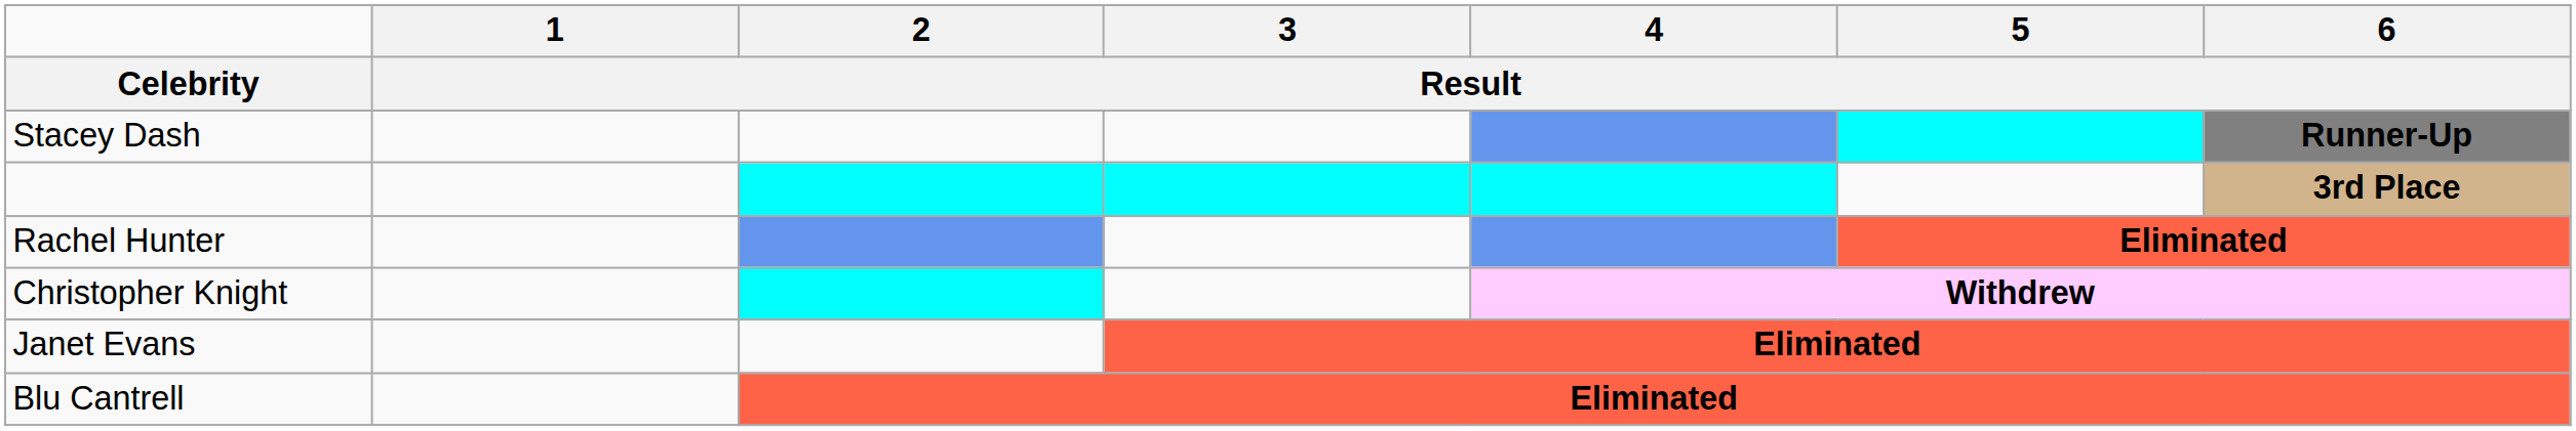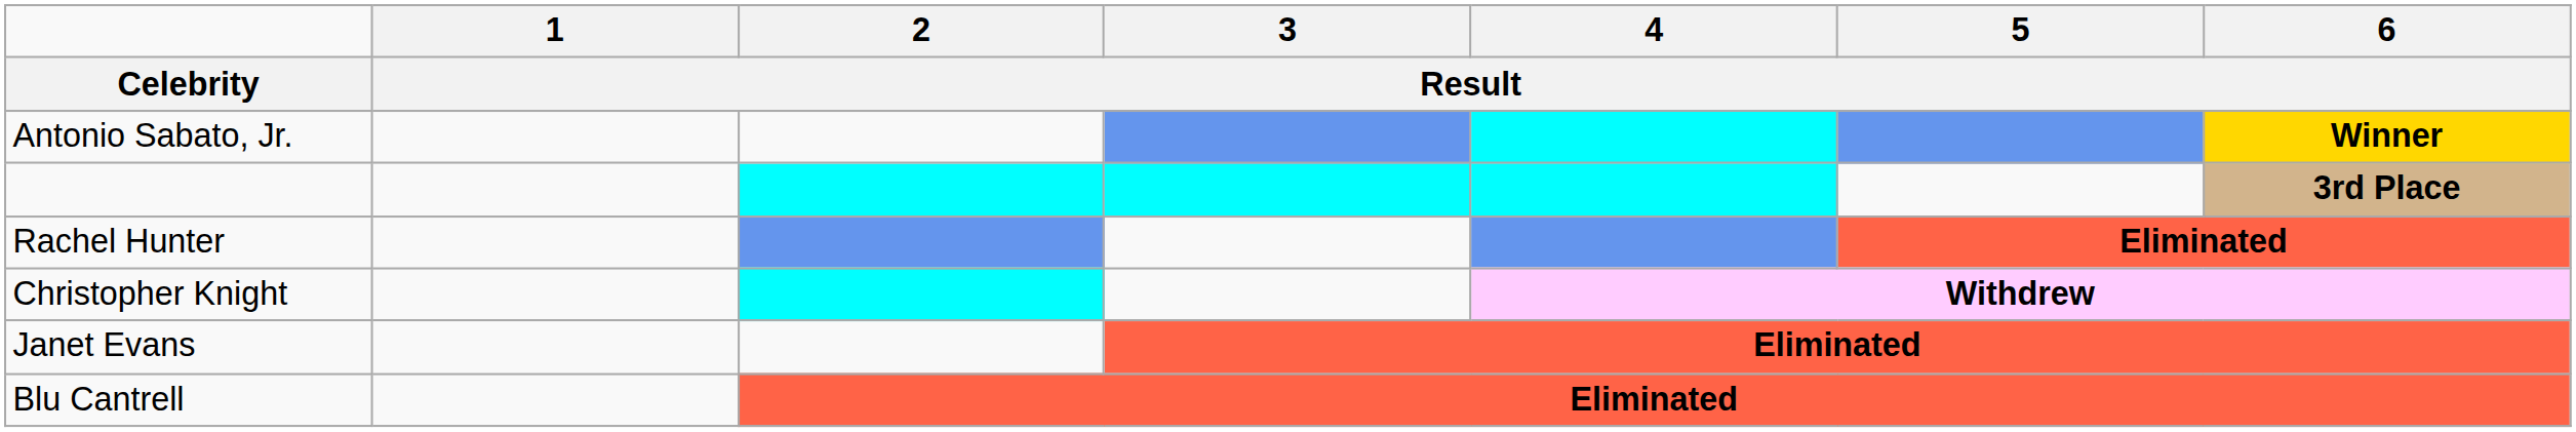 <table class="wikitable" width=98%>
 <tr>
 <td></td>
 <th style="width: 14%;">1</th>
 <th style="width: 14%;">2</th>
 <th style="width: 14%;">3</th>
 <th style="width: 14%;">4</th>
 <th style="width: 14%;">5</th>
 <th style="width: 14%;">6</th>
 </tr>
 <tr>
 <th style="width: 14%;">Celebrity</th>
 <th colspan="6" align="center">Result</th>
 </tr>
 <tr>
-<td>Stacey Dash</td>
-<td></td>
+<td>Antonio Sabato, Jr.</td>
 <td></td>
 <td></td>
 <td bgcolor=cornflowerblue align="center"></td>
 <td bgcolor=aqua align="center"></td>
-<td bgcolor="gray" align="center"><strong>Runner-Up</strong></td>
+<td bgcolor=cornflowerblue align="center"></td>
+<td bgcolor="gold" align="center"><strong>Winner</strong></td>
 </tr>
 <tr>
 <td></td>
 <td></td>
 <td bgcolor=aqua align="center"></td>
 <td bgcolor=aqua align="center"></td>
 <td bgcolor=aqua align="center"></td>
 <td></td>
 <td bgcolor="tan" align="center"><strong>3rd Place</strong></td>
 </tr>
 <tr>
 <td>Rachel Hunter</td>
 <td></td>
 <td bgcolor=cornflowerblue align="center"></td>
 <td></td>
 <td bgcolor=cornflowerblue align="center"></td>
 <td bgcolor="tomato" colspan="2" align="center"><strong>Eliminated</strong></td>
 </tr>
 <tr>
 <td>Christopher Knight</td>
 <td></td>
 <td bgcolor=aqua align="center"></td>
 <td></td>
 <td bgcolor="#FFCCFF" colspan="3" align="center"><strong>Withdrew</strong></td>
 </tr>
 <tr>
 <td>Janet Evans</td>
 <td></td>
 <td></td>
 <td bgcolor="tomato" colspan="4" align="center"><strong>Eliminated</strong></td>
 </tr>
 <tr>
 <td>Blu Cantrell</td>
 <td></td>
 <td bgcolor="tomato" colspan="5" align="center"><strong>Eliminated</strong></td>
 </tr>
 </table>
